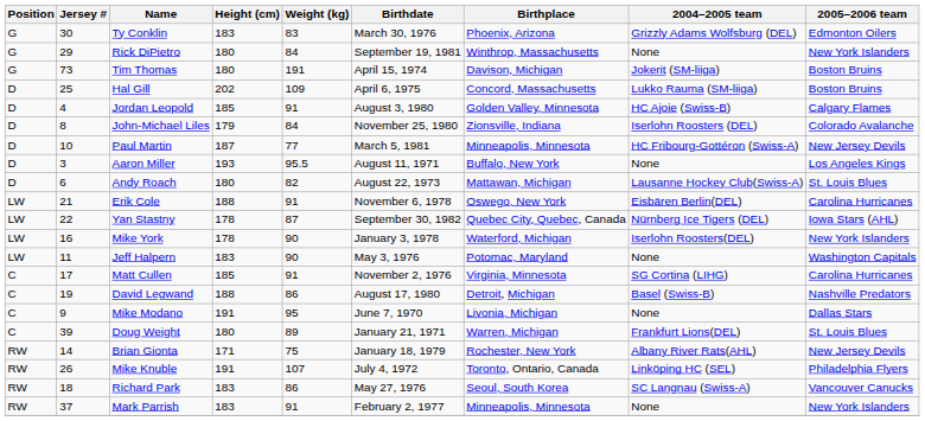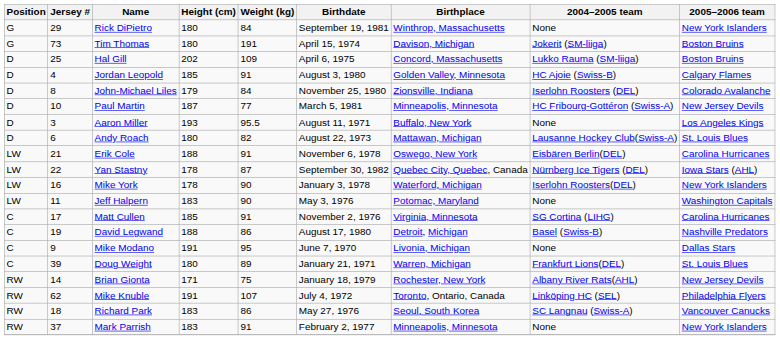 <table class="wikitable sortable">
 <tr>
 <th>Position</th>
 <th>Jersey #</th>
 <th>Name</th>
 <th>Height (cm)</th>
 <th>Weight (kg)</th>
 <th>Birthdate</th>
 <th>Birthplace</th>
 <th>2004–2005 team</th>
 <th>2005–2006 team</th>
-</tr>
-<tr>
-<td>G</td>
-<td>30</td>
-<td><a href='#'>Ty Conklin</a></td>
-<td>183</td>
-<td>83</td>
-<td>March 30, 1976</td>
-<td><a href='#'>Phoenix, Arizona</a></td>
-<td><a href='#'>Grizzly Adams Wolfsburg</a> (<a href='#'>DEL</a>)</td>
-<td><a href='#'>Edmonton Oilers</a></td>
 </tr>
 <tr>
 <td>G</td>
 <td>29</td>
 <td><a href='#'>Rick DiPietro</a></td>
 <td>180</td>
 <td>84</td>
 <td>September 19, 1981</td>
 <td><a href='#'>Winthrop, Massachusetts</a></td>
 <td>None</td>
 <td><a href='#'>New York Islanders</a></td>
 </tr>
 <tr>
 <td>G</td>
 <td>73</td>
 <td><a href='#'>Tim Thomas</a></td>
 <td>180</td>
 <td>191</td>
 <td>April 15, 1974</td>
 <td><a href='#'>Davison, Michigan</a></td>
 <td><a href='#'>Jokerit</a> (<a href='#'>SM-liiga</a>)</td>
 <td><a href='#'>Boston Bruins</a></td>
 </tr>
 <tr>
 <td>D</td>
 <td>25</td>
 <td><a href='#'>Hal Gill</a></td>
 <td>202</td>
 <td>109</td>
 <td>April 6, 1975</td>
 <td><a href='#'>Concord, Massachusetts</a></td>
 <td><a href='#'>Lukko Rauma</a> (<a href='#'>SM-liiga</a>)</td>
 <td><a href='#'>Boston Bruins</a></td>
 </tr>
 <tr>
 <td>D</td>
 <td>4</td>
 <td><a href='#'>Jordan Leopold</a></td>
 <td>185</td>
 <td>91</td>
 <td>August 3, 1980</td>
 <td><a href='#'>Golden Valley, Minnesota</a></td>
 <td><a href='#'>HC Ajoie</a> (<a href='#'>Swiss-B</a>)</td>
 <td><a href='#'>Calgary Flames</a></td>
 </tr>
 <tr>
 <td>D</td>
 <td>8</td>
 <td><a href='#'>John-Michael Liles</a></td>
 <td>179</td>
 <td>84</td>
 <td>November 25, 1980</td>
 <td><a href='#'>Zionsville, Indiana</a></td>
 <td><a href='#'>Iserlohn Roosters</a> (<a href='#'>DEL</a>)</td>
 <td><a href='#'>Colorado Avalanche</a></td>
 </tr>
 <tr>
 <td>D</td>
 <td>10</td>
 <td><a href='#'>Paul Martin</a></td>
 <td>187</td>
 <td>77</td>
 <td>March 5, 1981</td>
 <td><a href='#'>Minneapolis, Minnesota</a></td>
 <td><a href='#'>HC Fribourg-Gottéron</a> (<a href='#'>Swiss-A</a>)</td>
 <td><a href='#'>New Jersey Devils</a></td>
 </tr>
 <tr>
 <td>D</td>
 <td>3</td>
 <td><a href='#'>Aaron Miller</a></td>
 <td>193</td>
 <td>95.5</td>
 <td>August 11, 1971</td>
 <td><a href='#'>Buffalo, New York</a></td>
 <td>None</td>
 <td><a href='#'>Los Angeles Kings</a></td>
 </tr>
 <tr>
 <td>D</td>
 <td>6</td>
 <td><a href='#'>Andy Roach</a></td>
 <td>180</td>
 <td>82</td>
 <td>August 22, 1973</td>
 <td><a href='#'>Mattawan, Michigan</a></td>
 <td><a href='#'>Lausanne Hockey Club</a>(<a href='#'>Swiss-A</a>)</td>
 <td><a href='#'>St. Louis Blues</a></td>
 </tr>
 <tr>
 <td>LW</td>
 <td>21</td>
 <td><a href='#'>Erik Cole</a></td>
 <td>188</td>
 <td>91</td>
 <td>November 6, 1978</td>
 <td><a href='#'>Oswego, New York</a></td>
 <td><a href='#'>Eisbären Berlin</a>(<a href='#'>DEL</a>)</td>
 <td><a href='#'>Carolina Hurricanes</a></td>
 </tr>
 <tr>
 <td>LW</td>
 <td>22</td>
 <td><a href='#'>Yan Stastny</a></td>
 <td>178</td>
 <td>87</td>
 <td>September 30, 1982</td>
 <td><a href='#'>Quebec City, Quebec</a>, Canada</td>
 <td><a href='#'>Nürnberg Ice Tigers</a> (<a href='#'>DEL</a>)</td>
 <td><a href='#'>Iowa Stars</a> (<a href='#'>AHL</a>)</td>
 </tr>
 <tr>
 <td>LW</td>
 <td>16</td>
 <td><a href='#'>Mike York</a></td>
 <td>178</td>
 <td>90</td>
 <td>January 3, 1978</td>
 <td><a href='#'>Waterford, Michigan</a></td>
 <td><a href='#'>Iserlohn Roosters</a>(<a href='#'>DEL</a>)</td>
 <td><a href='#'>New York Islanders</a></td>
 </tr>
 <tr>
 <td>LW</td>
 <td>11</td>
 <td><a href='#'>Jeff Halpern</a></td>
 <td>183</td>
 <td>90</td>
 <td>May 3, 1976</td>
 <td><a href='#'>Potomac, Maryland</a></td>
 <td>None</td>
 <td><a href='#'>Washington Capitals</a></td>
 </tr>
 <tr>
 <td>C</td>
 <td>17</td>
 <td><a href='#'>Matt Cullen</a></td>
 <td>185</td>
 <td>91</td>
 <td>November 2, 1976</td>
 <td><a href='#'>Virginia, Minnesota</a></td>
 <td><a href='#'>SG Cortina</a> (<a href='#'>LIHG</a>)</td>
 <td><a href='#'>Carolina Hurricanes</a></td>
 </tr>
 <tr>
 <td>C</td>
 <td>19</td>
 <td><a href='#'>David Legwand</a></td>
 <td>188</td>
 <td>86</td>
 <td>August 17, 1980</td>
 <td><a href='#'>Detroit</a>, <a href='#'>Michigan</a></td>
 <td><a href='#'>Basel</a> (<a href='#'>Swiss-B</a>)</td>
 <td><a href='#'>Nashville Predators</a></td>
 </tr>
 <tr>
 <td>C</td>
 <td>9</td>
 <td><a href='#'>Mike Modano</a></td>
 <td>191</td>
 <td>95</td>
 <td>June 7, 1970</td>
 <td><a href='#'>Livonia, Michigan</a></td>
 <td>None</td>
 <td><a href='#'>Dallas Stars</a></td>
 </tr>
 <tr>
 <td>C</td>
 <td>39</td>
 <td><a href='#'>Doug Weight</a></td>
 <td>180</td>
 <td>89</td>
 <td>January 21, 1971</td>
 <td><a href='#'>Warren, Michigan</a></td>
 <td><a href='#'>Frankfurt Lions</a>(<a href='#'>DEL</a>)</td>
 <td><a href='#'>St. Louis Blues</a></td>
 </tr>
 <tr>
 <td>RW</td>
 <td>14</td>
 <td><a href='#'>Brian Gionta</a></td>
 <td>171</td>
 <td>75</td>
 <td>January 18, 1979</td>
 <td><a href='#'>Rochester, New York</a></td>
 <td><a href='#'>Albany River Rats</a>(<a href='#'>AHL</a>)</td>
 <td><a href='#'>New Jersey Devils</a></td>
 </tr>
 <tr>
 <td>RW</td>
-<td>26</td>
+<td>62</td>
 <td><a href='#'>Mike Knuble</a></td>
 <td>191</td>
 <td>107</td>
 <td>July 4, 1972</td>
 <td><a href='#'>Toronto</a>, Ontario, Canada</td>
 <td><a href='#'>Linköping HC</a> (<a href='#'>SEL</a>)</td>
 <td><a href='#'>Philadelphia Flyers</a></td>
 </tr>
 <tr>
 <td>RW</td>
 <td>18</td>
 <td><a href='#'>Richard Park</a></td>
 <td>183</td>
 <td>86</td>
 <td>May 27, 1976</td>
 <td><a href='#'>Seoul, South Korea</a></td>
 <td><a href='#'>SC Langnau</a> (<a href='#'>Swiss-A</a>)</td>
 <td><a href='#'>Vancouver Canucks</a></td>
 </tr>
 <tr>
 <td>RW</td>
 <td>37</td>
 <td><a href='#'>Mark Parrish</a></td>
 <td>183</td>
 <td>91</td>
 <td>February 2, 1977</td>
 <td><a href='#'>Minneapolis, Minnesota</a></td>
 <td>None</td>
 <td><a href='#'>New York Islanders</a></td>
 </tr>
 <tr>
 </tr>
 </table>
